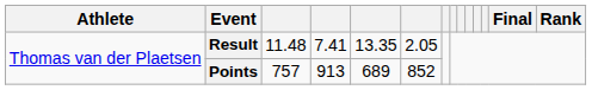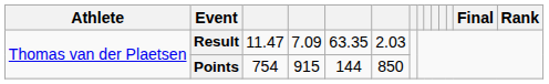 <table class="wikitable" style="font-size:90%">
 <tr>
 <th>Athlete</th>
 <th>Event</th>
 <th></th>
 <th></th>
 <th></th>
 <th></th>
 <th></th>
 <th></th>
 <th></th>
 <th></th>
 <th></th>
 <th></th>
 <th>Final</th>
 <th>Rank</th>
 </tr>
 <tr align=center>
 <td rowspan=2 align=left><a href='#'>Thomas van der Plaetsen</a></td>
 <th style="font-size:95%">Result</th>
-<td>11.48</td>
-<td>7.41</td>
-<td>13.35</td>
-<td>2.05</td>
+<td>11.47</td>
+<td>7.09</td>
+<td>63.35</td>
+<td>2.03</td>
 <td rowspan=2></td>
 <td rowspan=2 colspan=7></td>
 </tr>
 <tr align=center>
 <th style="font-size:95%">Points</th>
-<td>757</td>
-<td>913</td>
-<td>689</td>
-<td>852</td>
+<td>754</td>
+<td>915</td>
+<td>144</td>
+<td>850</td>
 </tr>
 </table>
